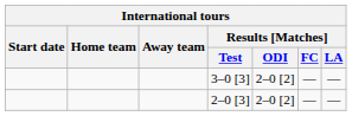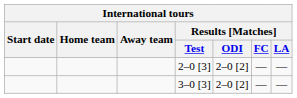 <table class="wikitable">
 <tr>
 <th colspan="7">International tours</th>
 </tr>
 <tr>
 <th rowspan="2">Start date</th>
 <th rowspan="2">Home team</th>
 <th rowspan="2">Away team</th>
 <th colspan="4">Results [Matches]</th>
 </tr>
 <tr>
 <th><a href='#'>Test</a></th>
 <th><a href='#'>ODI</a></th>
 <th><a href='#'>FC</a></th>
 <th><a href='#'>LA</a></th>
 </tr>
 <tr>
 <td><a href='#'></a></td>
 <td></td>
 <td></td>
-<td>3–0 [3]</td>
+<td>2–0 [3]</td>
 <td>2–0 [2]</td>
 <td ; style="text-align:center">—</td>
 <td ; style="text-align:center">—</td>
 </tr>
 <tr>
 <td><a href='#'></a></td>
 <td></td>
 <td></td>
-<td>2–0 [3]</td>
+<td>3–0 [3]</td>
 <td>2–0 [2]</td>
 <td ; style="text-align:center">—</td>
 <td ; style="text-align:center">—</td>
 </tr>
 </table>
